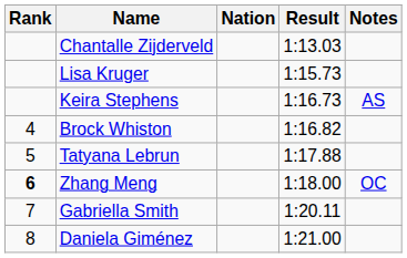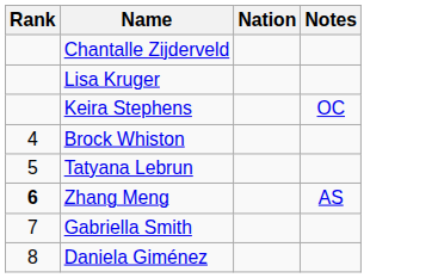 <table class="wikitable sortable" style="text-align:center">
 <tr>
 <th>Rank</th>
 <th>Name</th>
 <th>Nation</th>
-<th>Result</th>
 <th>Notes</th>
 </tr>
 <tr>
 <td></td>
 <td align=left><a href='#'>Chantalle Zijderveld</a></td>
 <td align=left></td>
-<td>1:13.03</td>
 <td></td>
 </tr>
 <tr>
 <td></td>
 <td align=left><a href='#'>Lisa Kruger</a></td>
 <td align=left></td>
-<td>1:15.73</td>
 <td></td>
 </tr>
 <tr>
 <td></td>
 <td align=left><a href='#'>Keira Stephens</a></td>
 <td align=left></td>
-<td>1:16.73</td>
-<td><a href='#'>AS</a></td>
+<td><a href='#'>OC</a></td>
 </tr>
 <tr>
 <td>4</td>
 <td align=left><a href='#'>Brock Whiston</a></td>
 <td align=left></td>
-<td>1:16.82</td>
 <td></td>
 </tr>
 <tr>
 <td>5</td>
 <td align=left><a href='#'>Tatyana Lebrun</a></td>
 <td align=left></td>
-<td>1:17.88</td>
 <td></td>
 </tr>
 <tr>
 <td><strong>6</strong></td>
 <td align=left><a href='#'>Zhang Meng</a></td>
 <td align=left></td>
-<td>1:18.00</td>
-<td><a href='#'>OC</a></td>
+<td><a href='#'>AS</a></td>
 </tr>
 <tr>
 <td>7</td>
 <td align=left><a href='#'>Gabriella Smith</a></td>
 <td align=left></td>
-<td>1:20.11</td>
 <td></td>
 </tr>
 <tr>
 <td>8</td>
 <td align=left><a href='#'>Daniela Giménez</a></td>
 <td align=left></td>
-<td>1:21.00</td>
 <td></td>
 </tr>
 </table>
